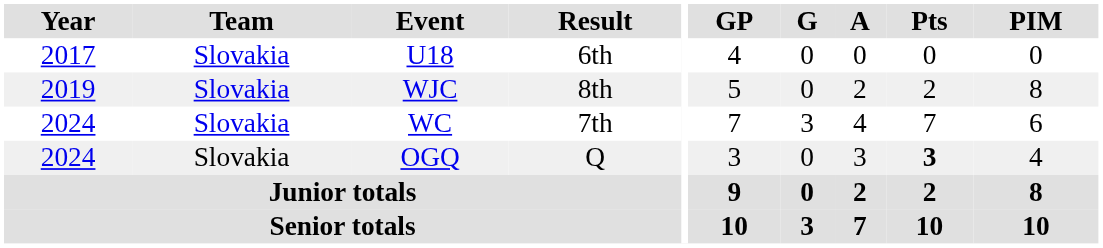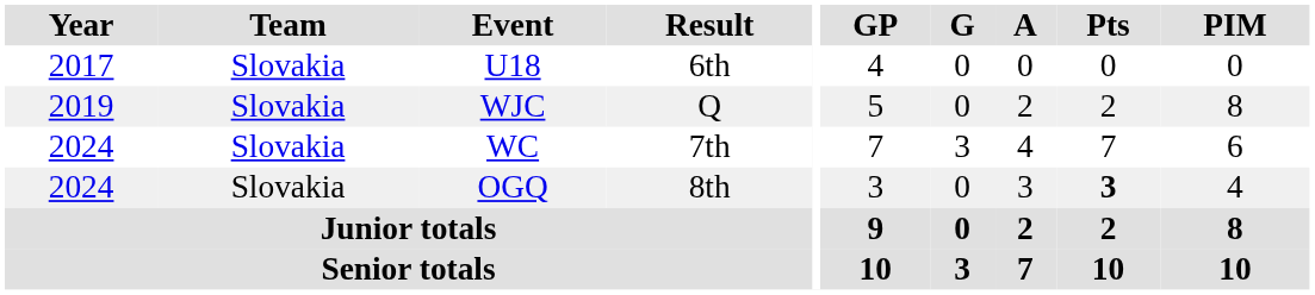 <table border="0" cellpadding="1" cellspacing="0" ID="Table3" style="text-align:center; width:40em;">
 <tr bgcolor="#e0e0e0">
 <th>Year</th>
 <th>Team</th>
 <th>Event</th>
 <th>Result</th>
 <th rowspan="99" bgcolor="#ffffff"></th>
 <th>GP</th>
 <th>G</th>
 <th>A</th>
 <th>Pts</th>
 <th>PIM</th>
 </tr>
 <tr>
 <td><a href='#'>2017</a></td>
 <td><a href='#'>Slovakia</a></td>
 <td><a href='#'>U18</a></td>
 <td>6th</td>
 <td>4</td>
 <td>0</td>
 <td>0</td>
 <td>0</td>
 <td>0</td>
 </tr>
 <tr bgcolor="#f0f0f0">
 <td><a href='#'>2019</a></td>
 <td><a href='#'>Slovakia</a></td>
 <td><a href='#'>WJC</a></td>
-<td>8th</td>
+<td>Q</td>
 <td>5</td>
 <td>0</td>
 <td>2</td>
 <td>2</td>
 <td>8</td>
 </tr>
 <tr>
 <td><a href='#'>2024</a></td>
 <td><a href='#'>Slovakia</a></td>
 <td><a href='#'>WC</a></td>
 <td>7th</td>
 <td>7</td>
 <td>3</td>
 <td>4</td>
 <td>7</td>
 <td>6</td>
 </tr>
 <tr bgcolor="#f0f0f0">
 <td><a href='#'>2024</a></td>
 <td>Slovakia</td>
 <td><a href='#'>OGQ</a></td>
-<td>Q</td>
+<td>8th</td>
 <td>3</td>
 <td>0</td>
 <td>3</td>
 <td><strong>3</strong></td>
 <td>4</td>
 </tr>
 <tr bgcolor="#e0e0e0">
 <th colspan="4">Junior totals</th>
 <th>9</th>
 <th>0</th>
 <th>2</th>
 <th>2</th>
 <th>8</th>
 </tr>
 <tr bgcolor="#e0e0e0">
 <th colspan=4>Senior totals</th>
 <th>10</th>
 <th>3</th>
 <th>7</th>
 <th>10</th>
 <th>10</th>
 </tr>
 </table>
